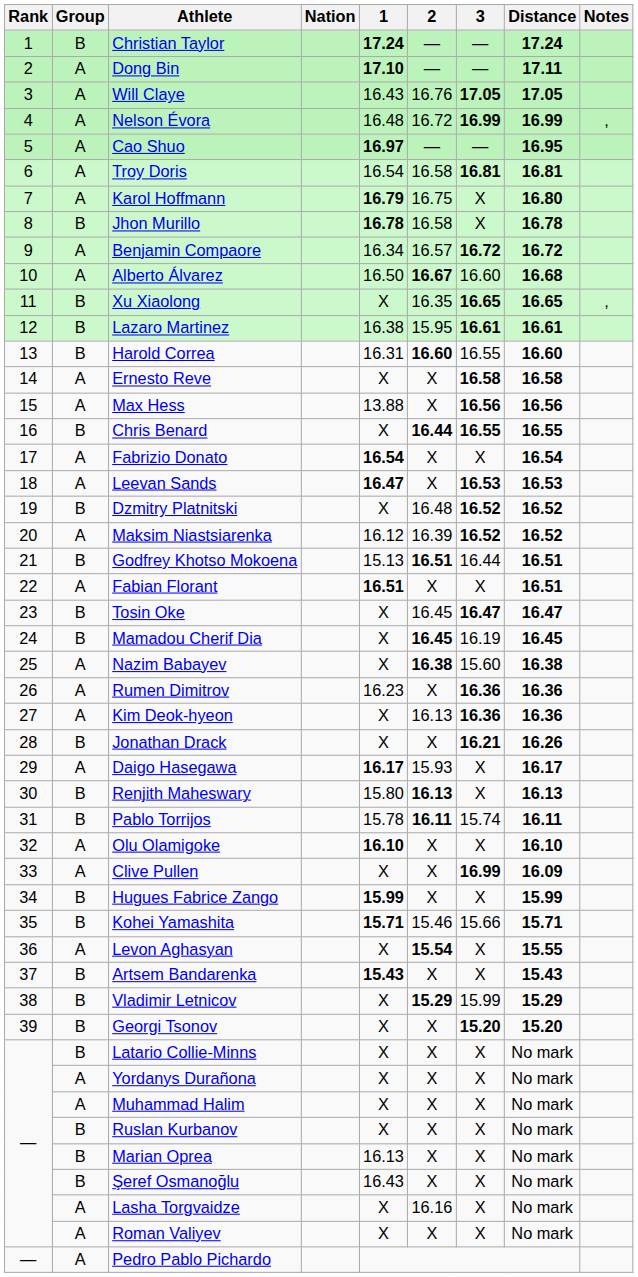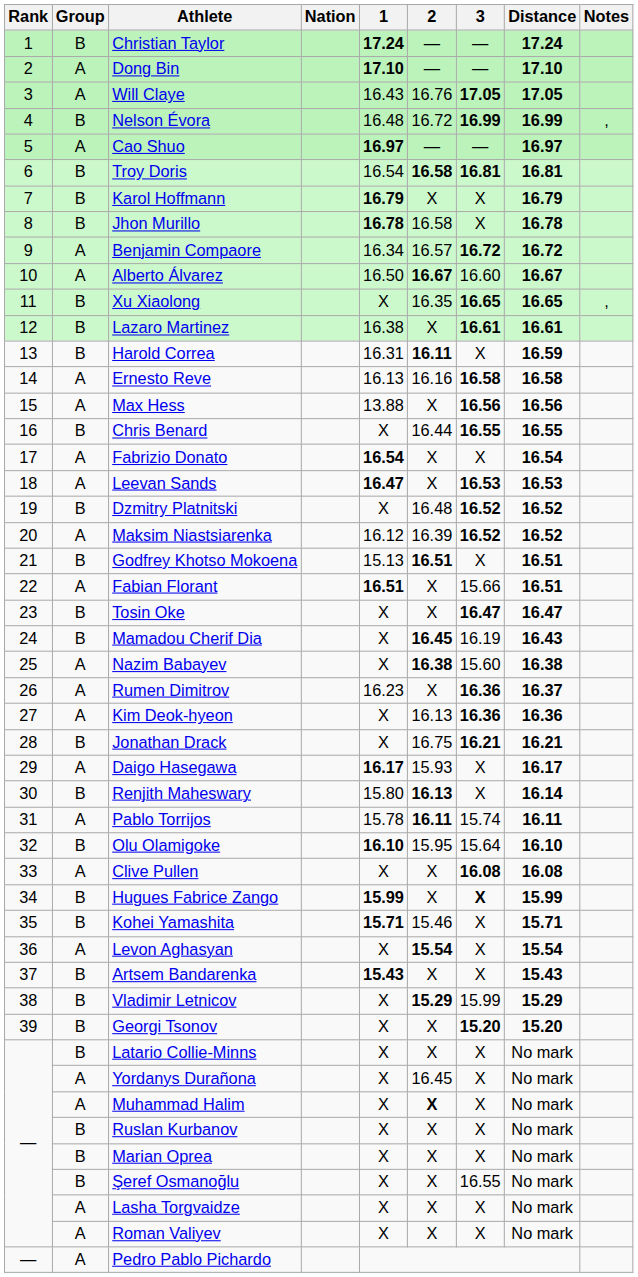 <table class="wikitable sortable" style="text-align:center">
 <tr>
 <th>Rank</th>
 <th>Group</th>
 <th>Athlete</th>
 <th>Nation</th>
 <th>1</th>
 <th>2</th>
 <th>3</th>
 <th>Distance</th>
 <th class="unsortable">Notes</th>
 </tr>
 <tr bgcolor=bbf3bb>
 <td>1</td>
 <td>B</td>
 <td align=left><a href='#'>Christian Taylor</a></td>
 <td align=left></td>
 <td><strong>17.24</strong></td>
 <td data-sort-value=1.00>—</td>
 <td data-sort-value=1.00>—</td>
 <td><strong>17.24</strong></td>
 <td></td>
 </tr>
 <tr bgcolor=bbf3bb>
 <td>2</td>
 <td>A</td>
 <td align=left><a href='#'>Dong Bin</a></td>
 <td align=left></td>
 <td><strong>17.10</strong></td>
 <td data-sort-value=1.00>—</td>
 <td data-sort-value=1.00>—</td>
-<td><strong>17.11</strong></td>
+<td><strong>17.10</strong></td>
 <td></td>
 </tr>
 <tr bgcolor=bbf3bb>
 <td>3</td>
 <td>A</td>
 <td align=left><a href='#'>Will Claye</a></td>
 <td align=left></td>
 <td>16.43</td>
 <td>16.76</td>
 <td><strong>17.05</strong></td>
 <td><strong>17.05</strong></td>
 <td></td>
 </tr>
 <tr bgcolor=bbf3bb>
 <td>4</td>
-<td>A</td>
+<td>B</td>
 <td align=left><a href='#'>Nelson Évora</a></td>
 <td align=left></td>
 <td>16.48</td>
 <td>16.72</td>
 <td><strong>16.99</strong></td>
 <td><strong>16.99</strong></td>
 <td>, </td>
 </tr>
 <tr bgcolor=bbf3bb>
 <td>5</td>
 <td>A</td>
 <td align=left><a href='#'>Cao Shuo</a></td>
 <td align=left></td>
 <td><strong>16.97</strong></td>
 <td data-sort-value=1.00>—</td>
 <td data-sort-value=1.00>—</td>
-<td><strong>16.95</strong></td>
+<td><strong>16.97</strong></td>
 <td></td>
 </tr>
 <tr bgcolor=ccf9cc>
 <td>6</td>
-<td>A</td>
+<td>B</td>
 <td align=left><a href='#'>Troy Doris</a></td>
 <td align=left></td>
 <td>16.54</td>
-<td>16.58</td>
+<td><strong>16.58</strong></td>
 <td><strong>16.81</strong></td>
 <td><strong>16.81</strong></td>
 <td></td>
 </tr>
 <tr bgcolor=ccf9cc>
 <td>7</td>
-<td>A</td>
+<td>B</td>
 <td align=left><a href='#'>Karol Hoffmann</a></td>
 <td align=left></td>
 <td><strong>16.79</strong></td>
-<td>16.75</td>
 <td data-sort-value=1.00>X</td>
-<td><strong>16.80</strong></td>
+<td data-sort-value=1.00>X</td>
+<td><strong>16.79</strong></td>
 <td></td>
 </tr>
 <tr bgcolor=ccf9cc>
 <td>8</td>
 <td>B</td>
 <td align=left><a href='#'>Jhon Murillo</a></td>
 <td align=left></td>
 <td><strong>16.78</strong></td>
 <td>16.58</td>
 <td data-sort-value=1.00>X</td>
 <td><strong>16.78</strong></td>
 <td></td>
 </tr>
 <tr bgcolor=ccf9cc>
 <td>9</td>
 <td>A</td>
 <td align=left><a href='#'>Benjamin Compaore</a></td>
 <td align=left></td>
 <td>16.34</td>
 <td>16.57</td>
 <td><strong>16.72</strong></td>
 <td><strong>16.72</strong></td>
 <td></td>
 </tr>
 <tr bgcolor=ccf9cc>
 <td>10</td>
 <td>A</td>
 <td align=left><a href='#'>Alberto Álvarez</a></td>
 <td align=left></td>
 <td>16.50</td>
 <td><strong>16.67</strong></td>
 <td>16.60</td>
-<td><strong>16.68</strong></td>
+<td><strong>16.67</strong></td>
 <td></td>
 </tr>
 <tr bgcolor=ccf9cc>
 <td>11</td>
 <td>B</td>
 <td align=left><a href='#'>Xu Xiaolong</a></td>
 <td align=left></td>
 <td data-sort-value=1.00>X</td>
 <td>16.35</td>
 <td><strong>16.65</strong></td>
 <td><strong>16.65</strong></td>
 <td>, </td>
 </tr>
 <tr bgcolor=ccf9cc>
 <td>12</td>
 <td>B</td>
 <td align=left><a href='#'>Lazaro Martinez</a></td>
 <td align=left></td>
 <td>16.38</td>
-<td>15.95</td>
+<td data-sort-value=1.00>X</td>
 <td><strong>16.61</strong></td>
 <td><strong>16.61</strong></td>
 <td></td>
 </tr>
 <tr>
 <td>13</td>
 <td>B</td>
 <td align=left><a href='#'>Harold Correa</a></td>
 <td align=left></td>
 <td>16.31</td>
-<td><strong>16.60</strong></td>
-<td>16.55</td>
-<td><strong>16.60</strong></td>
+<td><strong>16.11</strong></td>
+<td data-sort-value=1.00>X</td>
+<td><strong>16.59</strong></td>
 <td></td>
 </tr>
 <tr>
 <td>14</td>
 <td>A</td>
 <td align=left><a href='#'>Ernesto Reve</a></td>
 <td align=left></td>
-<td data-sort-value=1.00>X</td>
-<td data-sort-value=1.00>X</td>
+<td>16.13</td>
+<td>16.16</td>
 <td><strong>16.58</strong></td>
 <td><strong>16.58</strong></td>
 <td></td>
 </tr>
 <tr>
 <td>15</td>
 <td>A</td>
 <td align=left><a href='#'>Max Hess</a></td>
 <td align=left></td>
 <td>13.88</td>
 <td data-sort-value=1.00>X</td>
 <td><strong>16.56</strong></td>
 <td><strong>16.56</strong></td>
 <td></td>
 </tr>
 <tr>
 <td>16</td>
 <td>B</td>
 <td align=left><a href='#'>Chris Benard</a></td>
 <td align=left></td>
 <td data-sort-value=1.00>X</td>
-<td><strong>16.44</strong></td>
+<td>16.44</td>
 <td><strong>16.55</strong></td>
 <td><strong>16.55</strong></td>
 <td></td>
 </tr>
 <tr>
 <td>17</td>
 <td>A</td>
 <td align=left><a href='#'>Fabrizio Donato</a></td>
 <td align=left></td>
 <td><strong>16.54</strong></td>
 <td data-sort-value=1.00>X</td>
 <td data-sort-value=1.00>X</td>
 <td><strong>16.54</strong></td>
 <td></td>
 </tr>
 <tr>
 <td>18</td>
 <td>A</td>
 <td align=left><a href='#'>Leevan Sands</a></td>
 <td align=left></td>
 <td><strong>16.47</strong></td>
 <td data-sort-value=1.00>X</td>
 <td><strong>16.53</strong></td>
 <td><strong>16.53</strong></td>
 <td></td>
 </tr>
 <tr>
 <td>19</td>
 <td>B</td>
 <td align=left><a href='#'>Dzmitry Platnitski</a></td>
 <td align=left></td>
 <td data-sort-value=1.00>X</td>
 <td>16.48</td>
 <td><strong>16.52</strong></td>
 <td><strong>16.52</strong></td>
 <td></td>
 </tr>
 <tr>
 <td>20</td>
 <td>A</td>
 <td align=left><a href='#'>Maksim Niastsiarenka</a></td>
 <td align=left></td>
 <td>16.12</td>
 <td>16.39</td>
 <td><strong>16.52</strong></td>
 <td><strong>16.52</strong></td>
 <td></td>
 </tr>
 <tr>
 <td>21</td>
 <td>B</td>
 <td align=left><a href='#'>Godfrey Khotso Mokoena</a></td>
 <td align=left></td>
 <td>15.13</td>
 <td><strong>16.51</strong></td>
-<td>16.44</td>
+<td data-sort-value=1.00>X</td>
 <td><strong>16.51</strong></td>
 <td></td>
 </tr>
 <tr>
 <td>22</td>
 <td>A</td>
 <td align=left><a href='#'>Fabian Florant</a></td>
 <td align=left></td>
 <td><strong>16.51</strong></td>
 <td data-sort-value=1.00>X</td>
-<td data-sort-value=1.00>X</td>
+<td>15.66</td>
 <td><strong>16.51</strong></td>
 <td></td>
 </tr>
 <tr>
 <td>23</td>
 <td>B</td>
 <td align=left><a href='#'>Tosin Oke</a></td>
 <td align=left></td>
 <td data-sort-value=1.00>X</td>
-<td>16.45</td>
+<td data-sort-value=1.00>X</td>
 <td><strong>16.47</strong></td>
 <td><strong>16.47</strong></td>
 <td></td>
 </tr>
 <tr>
 <td>24</td>
 <td>B</td>
 <td align=left><a href='#'>Mamadou Cherif Dia</a></td>
 <td align=left></td>
 <td data-sort-value=1.00>X</td>
 <td><strong>16.45</strong></td>
 <td>16.19</td>
-<td><strong>16.45</strong></td>
+<td><strong>16.43</strong></td>
 <td></td>
 </tr>
 <tr>
 <td>25</td>
 <td>A</td>
 <td align=left><a href='#'>Nazim Babayev</a></td>
 <td align=left></td>
 <td data-sort-value=1.00>X</td>
 <td><strong>16.38</strong></td>
 <td>15.60</td>
 <td><strong>16.38</strong></td>
 <td></td>
 </tr>
 <tr>
 <td>26</td>
 <td>A</td>
 <td align=left><a href='#'>Rumen Dimitrov</a></td>
 <td align=left></td>
 <td>16.23</td>
 <td data-sort-value=1.00>X</td>
 <td><strong>16.36</strong></td>
-<td><strong>16.36</strong></td>
+<td><strong>16.37</strong></td>
 <td></td>
 </tr>
 <tr>
 <td>27</td>
 <td>A</td>
 <td align=left><a href='#'>Kim Deok-hyeon</a></td>
 <td align=left></td>
 <td data-sort-value=1.00>X</td>
 <td>16.13</td>
 <td><strong>16.36</strong></td>
 <td><strong>16.36</strong></td>
 <td></td>
 </tr>
 <tr>
 <td>28</td>
 <td>B</td>
 <td align=left><a href='#'>Jonathan Drack</a></td>
 <td align=left></td>
 <td data-sort-value=1.00>X</td>
-<td data-sort-value=1.00>X</td>
+<td>16.75</td>
 <td><strong>16.21</strong></td>
-<td><strong>16.26</strong></td>
+<td><strong>16.21</strong></td>
 <td></td>
 </tr>
 <tr>
 <td>29</td>
 <td>A</td>
 <td align=left><a href='#'>Daigo Hasegawa</a></td>
 <td align=left></td>
 <td><strong>16.17</strong></td>
 <td>15.93</td>
 <td data-sort-value=1.00>X</td>
 <td><strong>16.17</strong></td>
 <td></td>
 </tr>
 <tr>
 <td>30</td>
 <td>B</td>
 <td align=left><a href='#'>Renjith Maheswary</a></td>
 <td align=left></td>
 <td>15.80</td>
 <td><strong>16.13</strong></td>
 <td data-sort-value=1.00>X</td>
-<td><strong>16.13</strong></td>
+<td><strong>16.14</strong></td>
 <td></td>
 </tr>
 <tr>
 <td>31</td>
-<td>B</td>
+<td>A</td>
 <td align=left><a href='#'>Pablo Torrijos</a></td>
 <td align=left></td>
 <td>15.78</td>
 <td><strong>16.11</strong></td>
 <td>15.74</td>
 <td><strong>16.11</strong></td>
 <td></td>
 </tr>
 <tr>
 <td>32</td>
-<td>A</td>
+<td>B</td>
 <td align=left><a href='#'>Olu Olamigoke</a></td>
 <td align=left></td>
 <td><strong>16.10</strong></td>
-<td data-sort-value=1.00>X</td>
-<td data-sort-value=1.00>X</td>
+<td>15.95</td>
+<td>15.64</td>
 <td><strong>16.10</strong></td>
 <td></td>
 </tr>
 <tr>
 <td>33</td>
 <td>A</td>
 <td align=left><a href='#'>Clive Pullen</a></td>
 <td align=left></td>
 <td data-sort-value=1.00>X</td>
 <td data-sort-value=1.00>X</td>
-<td><strong>16.99</strong></td>
-<td><strong>16.09</strong></td>
+<td><strong>16.08</strong></td>
+<td><strong>16.08</strong></td>
 <td></td>
 </tr>
 <tr>
 <td>34</td>
 <td>B</td>
 <td align=left><a href='#'>Hugues Fabrice Zango</a></td>
 <td align=left></td>
 <td><strong>15.99</strong></td>
 <td data-sort-value=1.00>X</td>
-<td data-sort-value=1.00>X</td>
+<td data-sort-value=1.00><strong>X</strong></td>
 <td><strong>15.99</strong></td>
 <td></td>
 </tr>
 <tr>
 <td>35</td>
 <td>B</td>
 <td align=left><a href='#'>Kohei Yamashita</a></td>
 <td align=left></td>
 <td><strong>15.71</strong></td>
 <td>15.46</td>
-<td>15.66</td>
+<td data-sort-value=1.00>X</td>
 <td><strong>15.71</strong></td>
 <td></td>
 </tr>
 <tr>
 <td>36</td>
 <td>A</td>
 <td align=left><a href='#'>Levon Aghasyan</a></td>
 <td align=left></td>
 <td data-sort-value=1.00>X</td>
 <td><strong>15.54</strong></td>
 <td data-sort-value=1.00>X</td>
-<td><strong>15.55</strong></td>
+<td><strong>15.54</strong></td>
 <td></td>
 </tr>
 <tr>
 <td>37</td>
 <td>B</td>
 <td align=left><a href='#'>Artsem Bandarenka</a></td>
 <td align=left></td>
 <td><strong>15.43</strong></td>
 <td data-sort-value=1.00>X</td>
 <td data-sort-value=1.00>X</td>
 <td><strong>15.43</strong></td>
 <td></td>
 </tr>
 <tr>
 <td>38</td>
 <td>B</td>
 <td align=left><a href='#'>Vladimir Letnicov</a></td>
 <td align=left></td>
 <td data-sort-value=1.00>X</td>
 <td><strong>15.29</strong></td>
 <td>15.99</td>
 <td><strong>15.29</strong></td>
 <td></td>
 </tr>
 <tr>
 <td>39</td>
 <td>B</td>
 <td align=left><a href='#'>Georgi Tsonov</a></td>
 <td align=left></td>
 <td data-sort-value=1.00>X</td>
 <td data-sort-value=1.00>X</td>
 <td><strong>15.20</strong></td>
 <td><strong>15.20</strong></td>
 <td></td>
 </tr>
 <tr>
 <td rowspan=8 data-sort-value=40>—</td>
 <td>B</td>
 <td align=left><a href='#'>Latario Collie-Minns</a></td>
 <td align=left></td>
 <td data-sort-value=1.00>X</td>
 <td data-sort-value=1.00>X</td>
 <td data-sort-value=1.00>X</td>
 <td data-sort-value=1.00>No mark</td>
 <td></td>
 </tr>
 <tr>
 <td>A</td>
 <td align=left><a href='#'>Yordanys Durañona</a></td>
 <td align=left></td>
 <td data-sort-value=1.00>X</td>
-<td data-sort-value=1.00>X</td>
+<td>16.45</td>
 <td data-sort-value=1.00>X</td>
 <td data-sort-value=1.00>No mark</td>
 <td></td>
 </tr>
 <tr>
 <td>A</td>
 <td align=left><a href='#'>Muhammad Halim</a></td>
 <td align=left></td>
 <td data-sort-value=1.00>X</td>
-<td data-sort-value=1.00>X</td>
+<td data-sort-value=1.00><strong>X</strong></td>
 <td data-sort-value=1.00>X</td>
 <td data-sort-value=1.00>No mark</td>
 <td></td>
 </tr>
 <tr>
 <td>B</td>
 <td align=left><a href='#'>Ruslan Kurbanov</a></td>
 <td align=left></td>
 <td data-sort-value=1.00>X</td>
 <td data-sort-value=1.00>X</td>
 <td data-sort-value=1.00>X</td>
 <td data-sort-value=1.00>No mark</td>
 <td></td>
 </tr>
 <tr>
 <td>B</td>
 <td align=left><a href='#'>Marian Oprea</a></td>
 <td align=left></td>
-<td>16.13</td>
+<td data-sort-value=1.00>X</td>
 <td data-sort-value=1.00>X</td>
 <td data-sort-value=1.00>X</td>
 <td data-sort-value=1.00>No mark</td>
 <td></td>
 </tr>
 <tr>
 <td>B</td>
 <td align=left><a href='#'>Şeref Osmanoğlu</a></td>
 <td align=left></td>
-<td>16.43</td>
 <td data-sort-value=1.00>X</td>
 <td data-sort-value=1.00>X</td>
+<td>16.55</td>
 <td data-sort-value=1.00>No mark</td>
 <td></td>
 </tr>
 <tr>
 <td>A</td>
 <td align=left><a href='#'>Lasha Torgvaidze</a></td>
 <td align=left></td>
 <td data-sort-value=1.00>X</td>
-<td>16.16</td>
+<td data-sort-value=1.00>X</td>
 <td data-sort-value=1.00>X</td>
 <td data-sort-value=1.00>No mark</td>
 <td></td>
 </tr>
 <tr>
 <td>A</td>
 <td align=left><a href='#'>Roman Valiyev</a></td>
 <td align=left></td>
 <td data-sort-value=1.00>X</td>
 <td data-sort-value=1.00>X</td>
 <td data-sort-value=1.00>X</td>
 <td data-sort-value=1.00>No mark</td>
 <td></td>
 </tr>
 <tr>
 <td data-sort-value=48>—</td>
 <td>A</td>
 <td align=left><a href='#'>Pedro Pablo Pichardo</a></td>
 <td align=left></td>
 <td colspan=4 data-sort-value=0.00></td>
 <td></td>
 </tr>
 </table>
